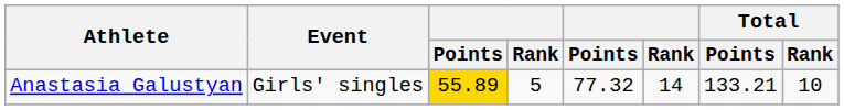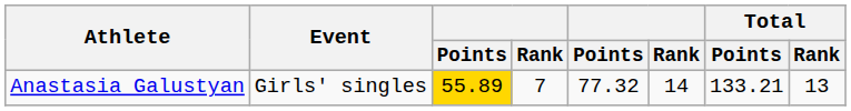 <table class="wikitable" style="font-size:90%">
 <tr>
 <th rowspan="2">Athlete</th>
 <th rowspan="2">Event</th>
 <th colspan="2"></th>
 <th colspan="2"></th>
 <th colspan="2">Total</th>
 </tr>
 <tr style="font-size:95%">
 <th>Points</th>
 <th>Rank</th>
 <th>Points</th>
 <th>Rank</th>
 <th>Points</th>
 <th>Rank</th>
 </tr>
 <tr align=center>
 <td align=left><a href='#'>Anastasia Galustyan</a></td>
 <td align=left>Girls' singles</td>
 <td style="background: gold;">55.89</td>
-<td>5</td>
+<td>7</td>
 <td>77.32</td>
 <td>14</td>
 <td>133.21</td>
-<td>10</td>
+<td>13</td>
 </tr>
 </table>
